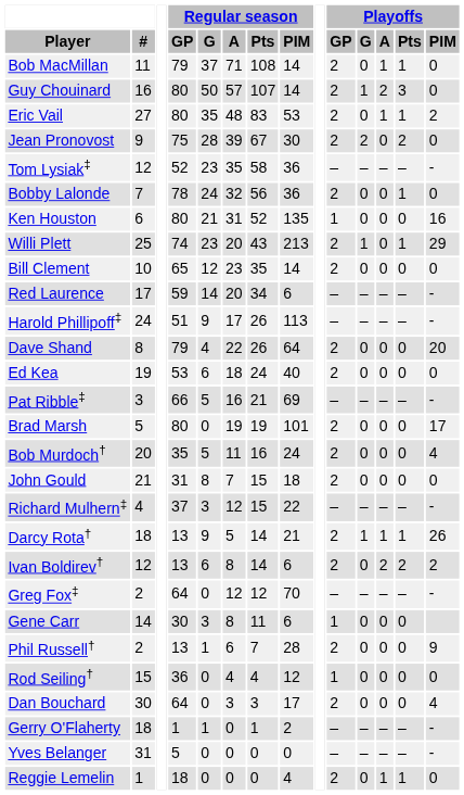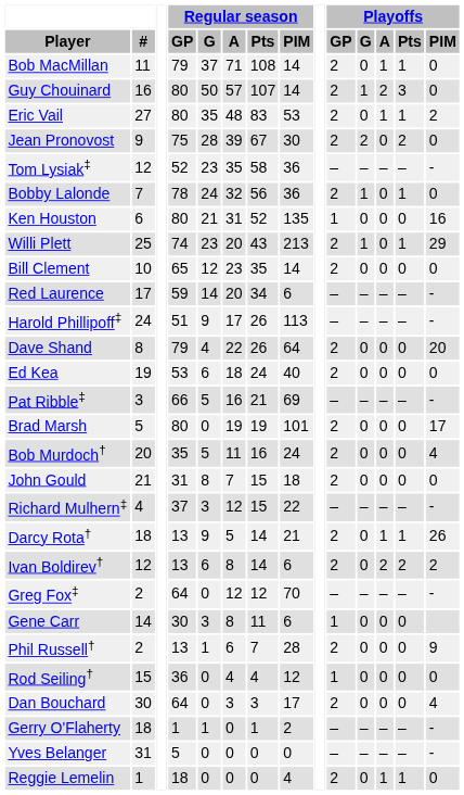 <table BORDER="0" CELLPADDING="3" CELLSPACING="2" ID="Table1">
 <tr ALIGN="center" bgcolor="#c0c0c0">
 <th ALIGN="center" colspan="2" bgcolor="#ffffff"> </th>
 <th ALIGN="center" rowspan="99" bgcolor="#ffffff"> </th>
 <th ALIGN="center" colspan="5"><a href='#'>Regular season</a></th>
 <th ALIGN="center" rowspan="99" bgcolor="#ffffff"> </th>
 <th ALIGN="center" colspan="5"><a href='#'>Playoffs</a></th>
 </tr>
 <tr ALIGN="center" bgcolor="#c0c0c0">
 <th ALIGN="center">Player</th>
 <th ALIGN="center">#</th>
 <th ALIGN="center">GP</th>
 <th ALIGN="center">G</th>
 <th ALIGN="center">A</th>
 <th ALIGN="center">Pts</th>
 <th ALIGN="center">PIM</th>
 <th ALIGN="center">GP</th>
 <th ALIGN="center">G</th>
 <th ALIGN="center">A</th>
 <th ALIGN="center">Pts</th>
 <th ALIGN="center">PIM</th>
 </tr>
 <tr bgcolor="#f0f0f0">
 <td><a href='#'>Bob MacMillan</a></td>
 <td>11</td>
 <td>79</td>
 <td>37</td>
 <td>71</td>
 <td>108</td>
 <td>14</td>
 <td>2</td>
 <td>0</td>
 <td>1</td>
 <td>1</td>
 <td>0</td>
 </tr>
 <tr bgcolor="#e0e0e0">
 <td><a href='#'>Guy Chouinard</a></td>
 <td>16</td>
 <td>80</td>
 <td>50</td>
 <td>57</td>
 <td>107</td>
 <td>14</td>
 <td>2</td>
 <td>1</td>
 <td>2</td>
 <td>3</td>
 <td>0</td>
 </tr>
 <tr bgcolor="#f0f0f0">
 <td><a href='#'>Eric Vail</a></td>
 <td>27</td>
 <td>80</td>
 <td>35</td>
 <td>48</td>
 <td>83</td>
 <td>53</td>
 <td>2</td>
 <td>0</td>
 <td>1</td>
 <td>1</td>
 <td>2</td>
 </tr>
 <tr bgcolor="#e0e0e0">
 <td><a href='#'>Jean Pronovost</a></td>
 <td>9</td>
 <td>75</td>
 <td>28</td>
 <td>39</td>
 <td>67</td>
 <td>30</td>
 <td>2</td>
 <td>2</td>
 <td>0</td>
 <td>2</td>
 <td>0</td>
 </tr>
 <tr bgcolor="#f0f0f0">
 <td><a href='#'>Tom Lysiak</a><sup>‡</sup></td>
 <td>12</td>
 <td>52</td>
 <td>23</td>
 <td>35</td>
 <td>58</td>
 <td>36</td>
 <td>–</td>
 <td>–</td>
 <td>–</td>
 <td>–</td>
 <td>-</td>
 </tr>
 <tr bgcolor="#e0e0e0">
 <td><a href='#'>Bobby Lalonde</a></td>
 <td>7</td>
 <td>78</td>
 <td>24</td>
 <td>32</td>
 <td>56</td>
 <td>36</td>
 <td>2</td>
-<td>0</td>
+<td>1</td>
 <td>0</td>
 <td>1</td>
 <td>0</td>
 </tr>
 <tr bgcolor="#f0f0f0">
 <td><a href='#'>Ken Houston</a></td>
 <td>6</td>
 <td>80</td>
 <td>21</td>
 <td>31</td>
 <td>52</td>
 <td>135</td>
 <td>1</td>
 <td>0</td>
 <td>0</td>
 <td>0</td>
 <td>16</td>
 </tr>
 <tr bgcolor="#e0e0e0">
 <td><a href='#'>Willi Plett</a></td>
 <td>25</td>
 <td>74</td>
 <td>23</td>
 <td>20</td>
 <td>43</td>
 <td>213</td>
 <td>2</td>
 <td>1</td>
 <td>0</td>
 <td>1</td>
 <td>29</td>
 </tr>
 <tr bgcolor="#f0f0f0">
 <td><a href='#'>Bill Clement</a></td>
 <td>10</td>
 <td>65</td>
 <td>12</td>
 <td>23</td>
 <td>35</td>
 <td>14</td>
 <td>2</td>
 <td>0</td>
 <td>0</td>
 <td>0</td>
 <td>0</td>
 </tr>
 <tr bgcolor="#e0e0e0">
 <td><a href='#'>Red Laurence</a></td>
 <td>17</td>
 <td>59</td>
 <td>14</td>
 <td>20</td>
 <td>34</td>
 <td>6</td>
 <td>–</td>
 <td>–</td>
 <td>–</td>
 <td>–</td>
 <td>-</td>
 </tr>
 <tr bgcolor="#f0f0f0">
 <td><a href='#'>Harold Phillipoff</a><sup>‡</sup></td>
 <td>24</td>
 <td>51</td>
 <td>9</td>
 <td>17</td>
 <td>26</td>
 <td>113</td>
 <td>–</td>
 <td>–</td>
 <td>–</td>
 <td>–</td>
 <td>-</td>
 </tr>
 <tr bgcolor="#e0e0e0">
 <td><a href='#'>Dave Shand</a></td>
 <td>8</td>
 <td>79</td>
 <td>4</td>
 <td>22</td>
 <td>26</td>
 <td>64</td>
 <td>2</td>
 <td>0</td>
 <td>0</td>
 <td>0</td>
 <td>20</td>
 </tr>
 <tr bgcolor="#f0f0f0">
 <td><a href='#'>Ed Kea</a></td>
 <td>19</td>
 <td>53</td>
 <td>6</td>
 <td>18</td>
 <td>24</td>
 <td>40</td>
 <td>2</td>
 <td>0</td>
 <td>0</td>
 <td>0</td>
 <td>0</td>
 </tr>
 <tr bgcolor="#e0e0e0">
 <td><a href='#'>Pat Ribble</a><sup>‡</sup></td>
 <td>3</td>
 <td>66</td>
 <td>5</td>
 <td>16</td>
 <td>21</td>
 <td>69</td>
 <td>–</td>
 <td>–</td>
 <td>–</td>
 <td>–</td>
 <td>-</td>
 </tr>
 <tr bgcolor="#f0f0f0">
 <td><a href='#'>Brad Marsh</a></td>
 <td>5</td>
 <td>80</td>
 <td>0</td>
 <td>19</td>
 <td>19</td>
 <td>101</td>
 <td>2</td>
 <td>0</td>
 <td>0</td>
 <td>0</td>
 <td>17</td>
 </tr>
 <tr bgcolor="#e0e0e0">
 <td><a href='#'>Bob Murdoch</a><sup>†</sup></td>
 <td>20</td>
 <td>35</td>
 <td>5</td>
 <td>11</td>
 <td>16</td>
 <td>24</td>
 <td>2</td>
 <td>0</td>
 <td>0</td>
 <td>0</td>
 <td>4</td>
 </tr>
 <tr bgcolor="#f0f0f0">
 <td><a href='#'>John Gould</a></td>
 <td>21</td>
 <td>31</td>
 <td>8</td>
 <td>7</td>
 <td>15</td>
 <td>18</td>
 <td>2</td>
 <td>0</td>
 <td>0</td>
 <td>0</td>
 <td>0</td>
 </tr>
 <tr bgcolor="#e0e0e0">
 <td><a href='#'>Richard Mulhern</a><sup>‡</sup></td>
 <td>4</td>
 <td>37</td>
 <td>3</td>
 <td>12</td>
 <td>15</td>
 <td>22</td>
 <td>–</td>
 <td>–</td>
 <td>–</td>
 <td>–</td>
 <td>-</td>
 </tr>
 <tr bgcolor="#f0f0f0">
 <td><a href='#'>Darcy Rota</a><sup>†</sup></td>
 <td>18</td>
 <td>13</td>
 <td>9</td>
 <td>5</td>
 <td>14</td>
 <td>21</td>
 <td>2</td>
-<td>1</td>
+<td>0</td>
 <td>1</td>
 <td>1</td>
 <td>26</td>
 </tr>
 <tr bgcolor="#e0e0e0">
 <td><a href='#'>Ivan Boldirev</a><sup>†</sup></td>
 <td>12</td>
 <td>13</td>
 <td>6</td>
 <td>8</td>
 <td>14</td>
 <td>6</td>
 <td>2</td>
 <td>0</td>
 <td>2</td>
 <td>2</td>
 <td>2</td>
 </tr>
 <tr bgcolor="#f0f0f0">
 <td><a href='#'>Greg Fox</a><sup>‡</sup></td>
 <td>2</td>
 <td>64</td>
 <td>0</td>
 <td>12</td>
 <td>12</td>
 <td>70</td>
 <td>–</td>
 <td>–</td>
 <td>–</td>
 <td>–</td>
 <td>-</td>
 </tr>
 <tr bgcolor="#e0e0e0">
 <td><a href='#'>Gene Carr</a></td>
 <td>14</td>
 <td>30</td>
 <td>3</td>
 <td>8</td>
 <td>11</td>
 <td>6</td>
 <td>1</td>
 <td>0</td>
 <td>0</td>
 <td>0</td>
 <td></td>
 </tr>
 <tr bgcolor="#f0f0f0">
 <td><a href='#'>Phil Russell</a><sup>†</sup></td>
 <td>2</td>
 <td>13</td>
 <td>1</td>
 <td>6</td>
 <td>7</td>
 <td>28</td>
 <td>2</td>
 <td>0</td>
 <td>0</td>
 <td>0</td>
 <td>9</td>
 </tr>
 <tr bgcolor="#e0e0e0">
 <td><a href='#'>Rod Seiling</a><sup>†</sup></td>
 <td>15</td>
 <td>36</td>
 <td>0</td>
 <td>4</td>
 <td>4</td>
 <td>12</td>
 <td>1</td>
 <td>0</td>
 <td>0</td>
 <td>0</td>
 <td>0</td>
 </tr>
 <tr bgcolor="#f0f0f0">
 <td><a href='#'>Dan Bouchard</a></td>
 <td>30</td>
 <td>64</td>
 <td>0</td>
 <td>3</td>
 <td>3</td>
 <td>17</td>
 <td>2</td>
 <td>0</td>
 <td>0</td>
 <td>0</td>
 <td>4</td>
 </tr>
 <tr bgcolor="#e0e0e0">
 <td><a href='#'>Gerry O'Flaherty</a></td>
 <td>18</td>
 <td>1</td>
 <td>1</td>
 <td>0</td>
 <td>1</td>
 <td>2</td>
 <td>–</td>
 <td>–</td>
 <td>–</td>
 <td>–</td>
 <td>-</td>
 </tr>
 <tr bgcolor="#f0f0f0">
 <td><a href='#'>Yves Belanger</a></td>
 <td>31</td>
 <td>5</td>
 <td>0</td>
 <td>0</td>
 <td>0</td>
 <td>0</td>
 <td>–</td>
 <td>–</td>
 <td>–</td>
 <td>–</td>
 <td>-</td>
 </tr>
 <tr bgcolor="#e0e0e0">
 <td><a href='#'>Reggie Lemelin</a></td>
 <td>1</td>
 <td>18</td>
 <td>0</td>
 <td>0</td>
 <td>0</td>
 <td>4</td>
 <td>2</td>
 <td>0</td>
 <td>1</td>
 <td>1</td>
 <td>0</td>
 </tr>
 </table>
